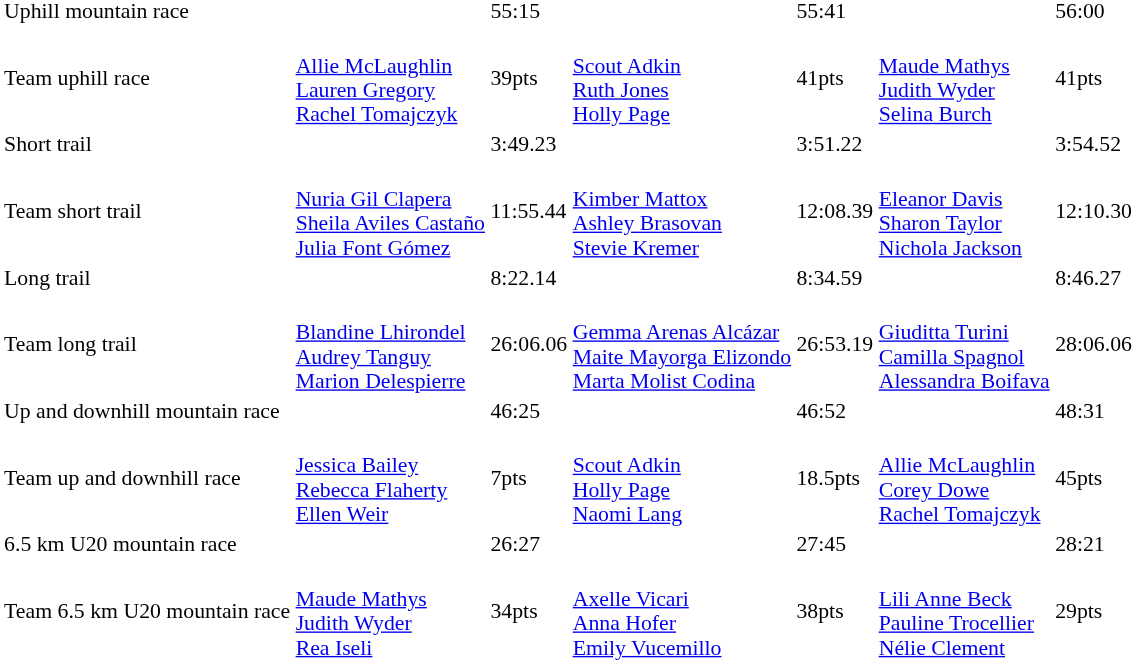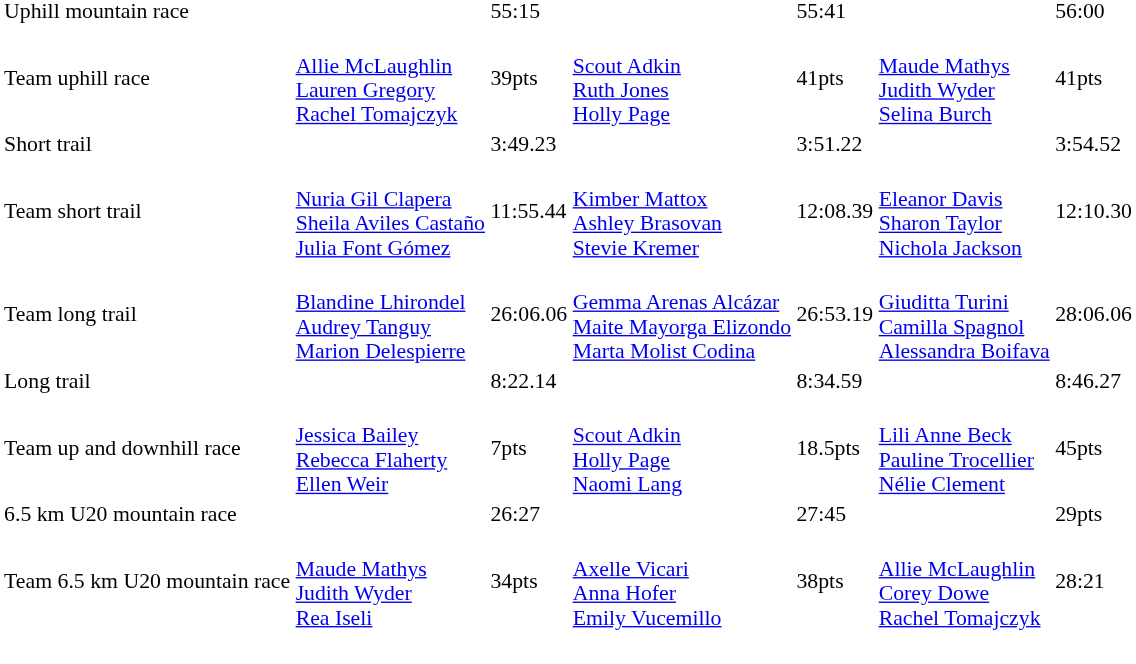 <table>
 <tr>
 <td>Uphill mountain race</td>
 <td></td>
 <td>55:15</td>
 <td></td>
 <td>55:41</td>
 <td></td>
 <td>56:00</td>
 </tr>
 <tr>
 <td>Team uphill race</td>
 <td><br><a href='#'>Allie McLaughlin</a><br><a href='#'>Lauren Gregory</a><br><a href='#'>Rachel Tomajczyk</a></td>
 <td>39pts</td>
 <td><br><a href='#'>Scout Adkin</a><br><a href='#'>Ruth Jones</a><br><a href='#'>Holly Page</a></td>
 <td>41pts</td>
 <td><br><a href='#'>Maude Mathys</a><br><a href='#'>Judith Wyder</a><br><a href='#'>Selina Burch</a></td>
 <td>41pts</td>
 </tr>
 <tr>
 <td>Short trail</td>
 <td></td>
 <td>3:49.23</td>
 <td></td>
 <td>3:51.22</td>
 <td></td>
 <td>3:54.52</td>
 </tr>
 <tr>
 <td>Team short trail</td>
 <td><br><a href='#'>Nuria Gil Clapera</a><br><a href='#'>Sheila Aviles Castaño</a><br><a href='#'>Julia Font Gómez</a></td>
 <td>11:55.44</td>
 <td><br><a href='#'>Kimber Mattox</a><br><a href='#'>Ashley Brasovan</a><br><a href='#'>Stevie Kremer</a></td>
 <td>12:08.39</td>
 <td><br><a href='#'>Eleanor Davis</a><br><a href='#'>Sharon Taylor</a><br><a href='#'>Nichola Jackson</a></td>
 <td>12:10.30</td>
 </tr>
 <tr>
+<td>Team long trail</td>
+<td><br><a href='#'>Blandine Lhirondel</a><br><a href='#'>Audrey Tanguy</a><br><a href='#'>Marion Delespierre</a></td>
+<td>26:06.06</td>
+<td><br><a href='#'>Gemma Arenas Alcázar</a><br><a href='#'>Maite Mayorga Elizondo</a><br><a href='#'>Marta Molist Codina</a></td>
+<td>26:53.19</td>
+<td><br><a href='#'>Giuditta Turini</a><br><a href='#'>Camilla Spagnol</a><br><a href='#'>Alessandra Boifava</a></td>
+<td>28:06.06</td>
+</tr>
+<tr>
 <td>Long trail</td>
 <td></td>
 <td>8:22.14</td>
 <td></td>
 <td>8:34.59</td>
 <td></td>
 <td>8:46.27</td>
 </tr>
 <tr>
-<td>Team long trail</td>
-<td><br><a href='#'>Blandine Lhirondel</a><br><a href='#'>Audrey Tanguy</a><br><a href='#'>Marion Delespierre</a></td>
-<td>26:06.06</td>
-<td><br><a href='#'>Gemma Arenas Alcázar</a><br><a href='#'>Maite Mayorga Elizondo</a><br><a href='#'>Marta Molist Codina</a></td>
-<td>26:53.19</td>
-<td><br><a href='#'>Giuditta Turini</a><br><a href='#'>Camilla Spagnol</a><br><a href='#'>Alessandra Boifava</a></td>
-<td>28:06.06</td>
-</tr>
-<tr>
-<td>Up and downhill mountain race</td>
-<td></td>
-<td>46:25</td>
-<td></td>
-<td>46:52</td>
-<td></td>
-<td>48:31</td>
-</tr>
-<tr>
 <td>Team up and downhill race</td>
 <td><br><a href='#'>Jessica Bailey</a><br><a href='#'>Rebecca Flaherty</a><br><a href='#'>Ellen Weir</a></td>
 <td>7pts</td>
 <td><br><a href='#'>Scout Adkin</a><br><a href='#'>Holly Page</a><br><a href='#'>Naomi Lang</a></td>
 <td>18.5pts</td>
-<td><br><a href='#'>Allie McLaughlin</a><br><a href='#'>Corey Dowe</a><br><a href='#'>Rachel Tomajczyk</a></td>
+<td><br><a href='#'>Lili Anne Beck</a><br><a href='#'>Pauline Trocellier</a><br><a href='#'>Nélie Clement</a></td>
 <td>45pts</td>
 </tr>
 <tr>
 <td>6.5 km U20 mountain race</td>
 <td></td>
 <td>26:27</td>
 <td></td>
 <td>27:45</td>
 <td></td>
-<td>28:21</td>
+<td>29pts</td>
 </tr>
 <tr>
 <td>Team 6.5 km U20 mountain race</td>
 <td><br><a href='#'>Maude Mathys</a><br><a href='#'>Judith Wyder</a><br><a href='#'>Rea Iseli</a></td>
 <td>34pts</td>
 <td><br><a href='#'>Axelle Vicari</a><br><a href='#'>Anna Hofer</a><br><a href='#'>Emily Vucemillo</a></td>
 <td>38pts</td>
-<td><br><a href='#'>Lili Anne Beck</a><br><a href='#'>Pauline Trocellier</a><br><a href='#'>Nélie Clement</a></td>
-<td>29pts</td>
+<td><br><a href='#'>Allie McLaughlin</a><br><a href='#'>Corey Dowe</a><br><a href='#'>Rachel Tomajczyk</a></td>
+<td>28:21</td>
 </tr>
 </table>
